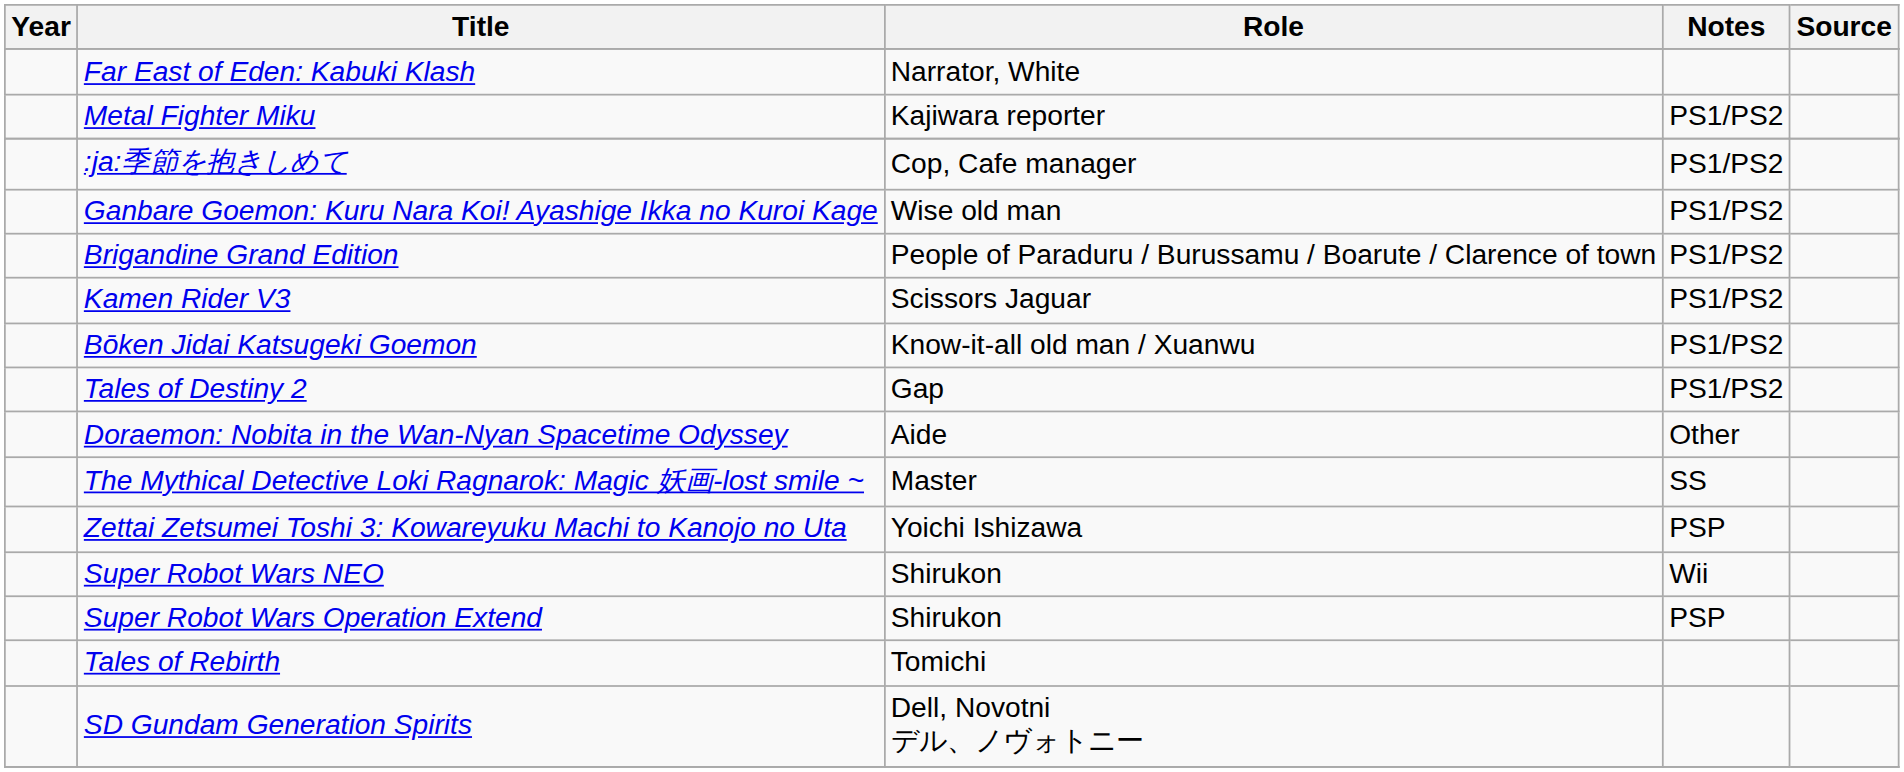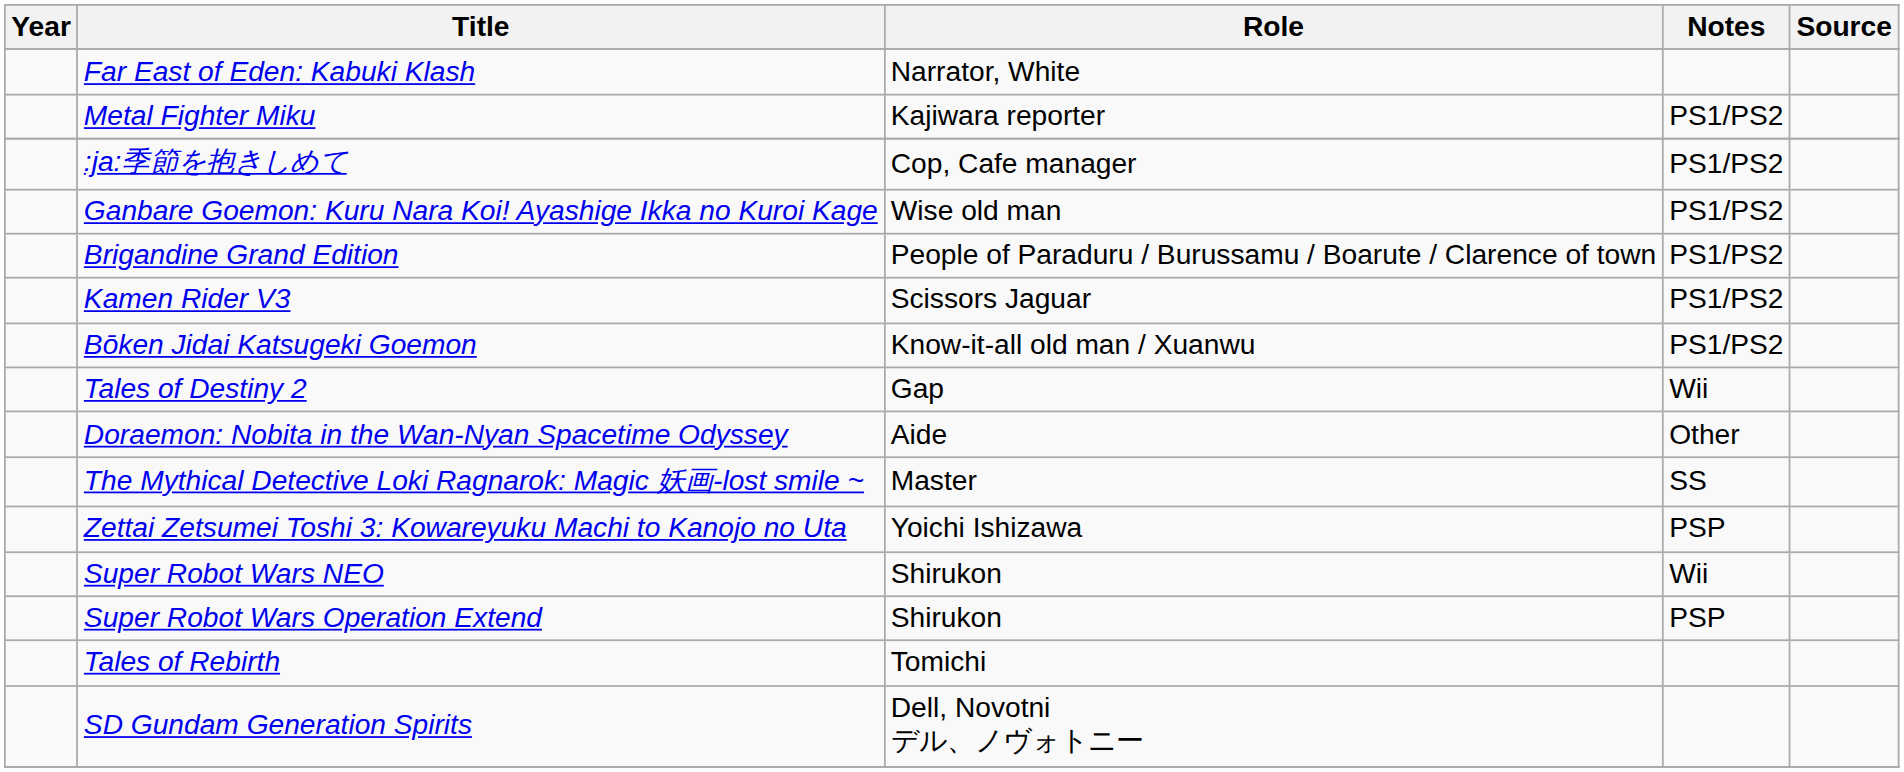 <table class="wikitable sortable plainrowheaders">
 <tr>
 <th>Year</th>
 <th>Title</th>
 <th>Role</th>
 <th class="unsortable">Notes</th>
 <th class="unsortable">Source</th>
 </tr>
 <tr>
 </tr>
 <tr>
 <td></td>
 <td><em><a href='#'>Far East of Eden: Kabuki Klash</a></em></td>
 <td>Narrator, White</td>
 <td></td>
 <td></td>
 </tr>
 <tr>
 <td></td>
 <td><em><a href='#'>Metal Fighter Miku</a></em></td>
 <td>Kajiwara reporter</td>
 <td>PS1/PS2</td>
 <td></td>
 </tr>
 <tr>
 </tr>
 <tr>
 <td></td>
 <td><em><a href='#'>:ja:季節を抱きしめて</a></em></td>
 <td>Cop, Cafe manager</td>
 <td>PS1/PS2</td>
 <td></td>
 </tr>
 <tr>
 <td></td>
 <td><em><a href='#'>Ganbare Goemon: Kuru Nara Koi! Ayashige Ikka no Kuroi Kage</a></em></td>
 <td>Wise old man</td>
 <td>PS1/PS2</td>
 <td></td>
 </tr>
 <tr>
 <td></td>
 <td><em><a href='#'>Brigandine Grand Edition</a></em></td>
 <td>People of Paraduru / Burussamu / Boarute / Clarence of town</td>
 <td>PS1/PS2</td>
 <td></td>
 </tr>
 <tr>
 <td></td>
 <td><em><a href='#'>Kamen Rider V3</a></em></td>
 <td>Scissors Jaguar</td>
 <td>PS1/PS2</td>
 <td></td>
 </tr>
 <tr>
 <td></td>
 <td><em><a href='#'>Bōken Jidai Katsugeki Goemon</a></em></td>
 <td>Know-it-all old man / Xuanwu</td>
 <td>PS1/PS2</td>
 <td></td>
 </tr>
 <tr>
 <td></td>
 <td><em><a href='#'>Tales of Destiny 2</a></em></td>
 <td>Gap</td>
-<td>PS1/PS2</td>
+<td>Wii</td>
 <td></td>
 </tr>
 <tr>
 <td></td>
 <td><em><a href='#'>Doraemon: Nobita in the Wan-Nyan Spacetime Odyssey</a></em></td>
 <td>Aide</td>
 <td>Other</td>
 <td></td>
 </tr>
 <tr>
 <td></td>
 <td><em><a href='#'> The Mythical Detective Loki Ragnarok: Magic 妖画-lost smile ~</a></em></td>
 <td>Master</td>
 <td>SS</td>
 <td></td>
 </tr>
 <tr>
 <td></td>
 <td><em><a href='#'>Zettai Zetsumei Toshi 3: Kowareyuku Machi to Kanojo no Uta</a></em></td>
 <td>Yoichi Ishizawa</td>
 <td>PSP</td>
 <td></td>
 </tr>
 <tr>
 <td></td>
 <td><em><a href='#'>Super Robot Wars NEO</a></em></td>
 <td>Shirukon</td>
 <td>Wii</td>
 <td></td>
 </tr>
 <tr>
 <td></td>
 <td><em><a href='#'>Super Robot Wars Operation Extend</a></em></td>
 <td>Shirukon</td>
 <td>PSP</td>
 <td></td>
 </tr>
 <tr>
 <td></td>
 <td><em><a href='#'>Tales of Rebirth</a></em></td>
 <td>Tomichi</td>
 <td></td>
 <td></td>
 </tr>
 <tr>
 <td></td>
 <td><em><a href='#'>SD Gundam Generation Spirits</a></em></td>
 <td>Dell, Novotni<br>デル、ノヴォトニー</td>
 <td></td>
 <td></td>
 </tr>
 <tr>
 </tr>
 </table>
